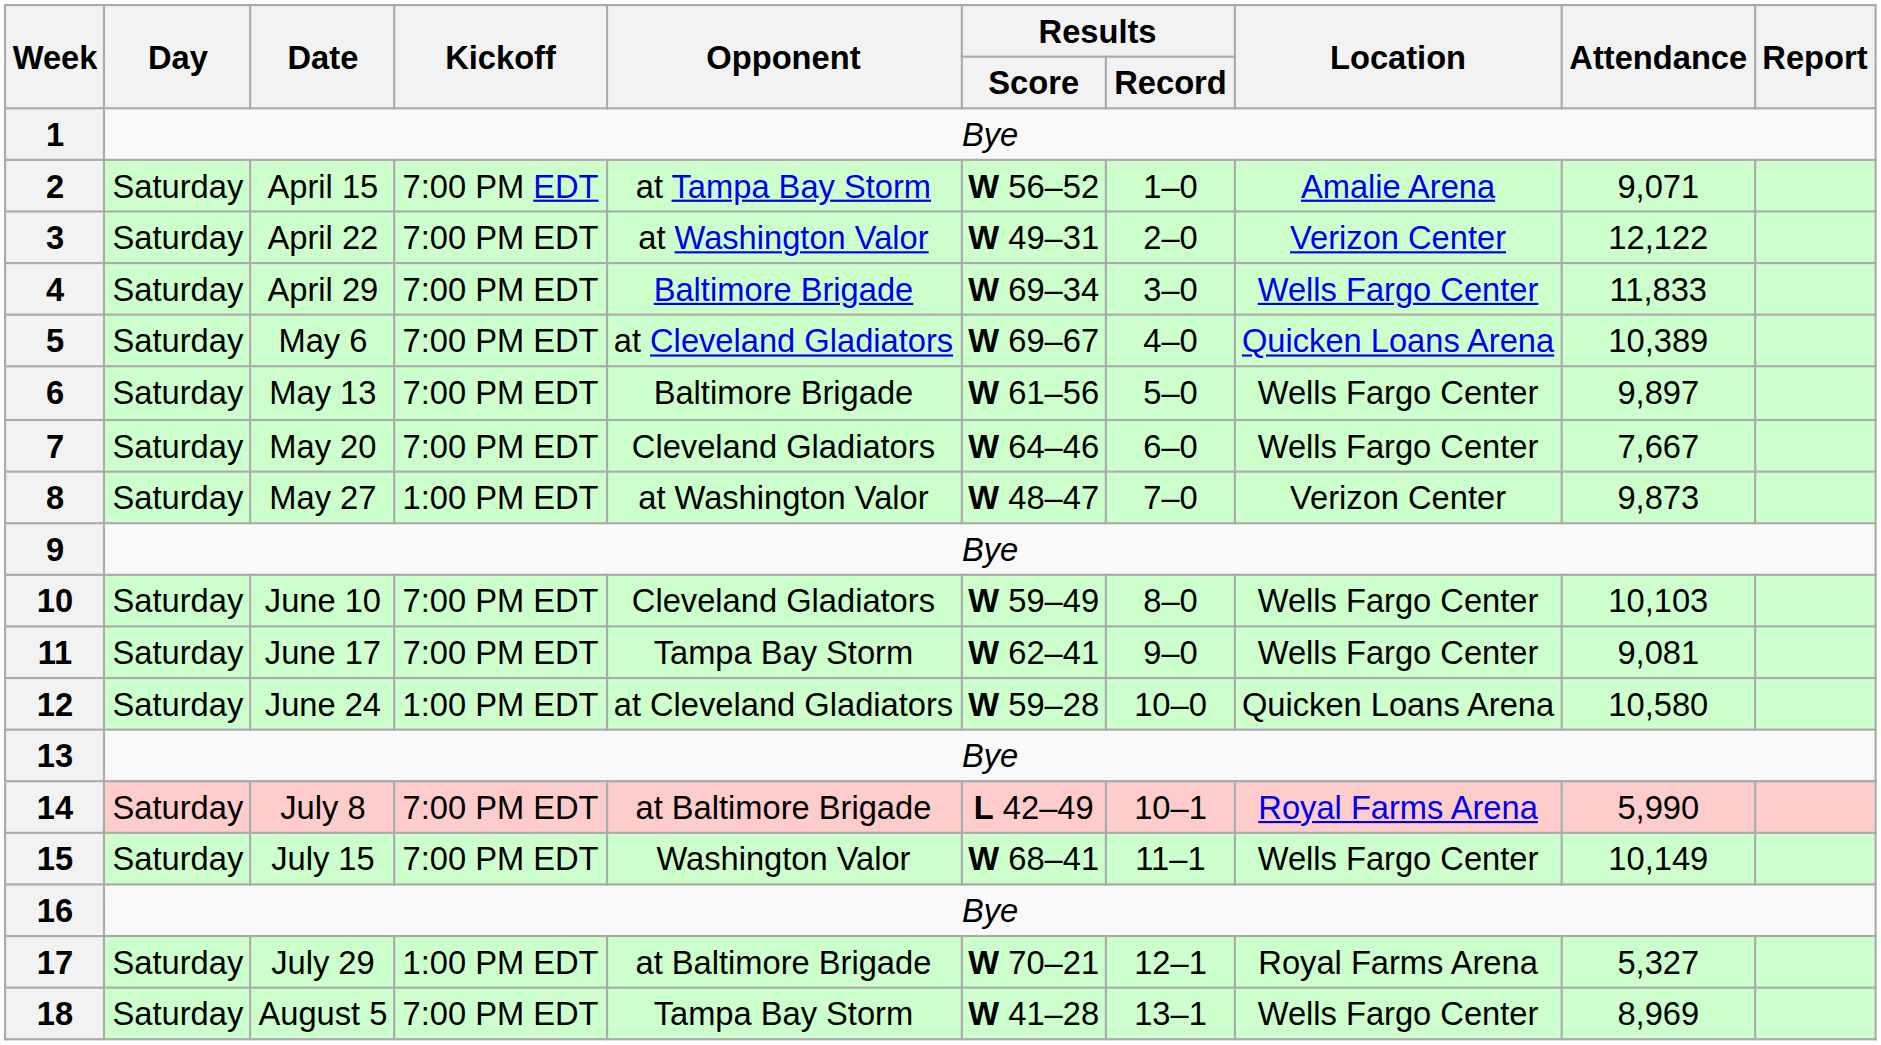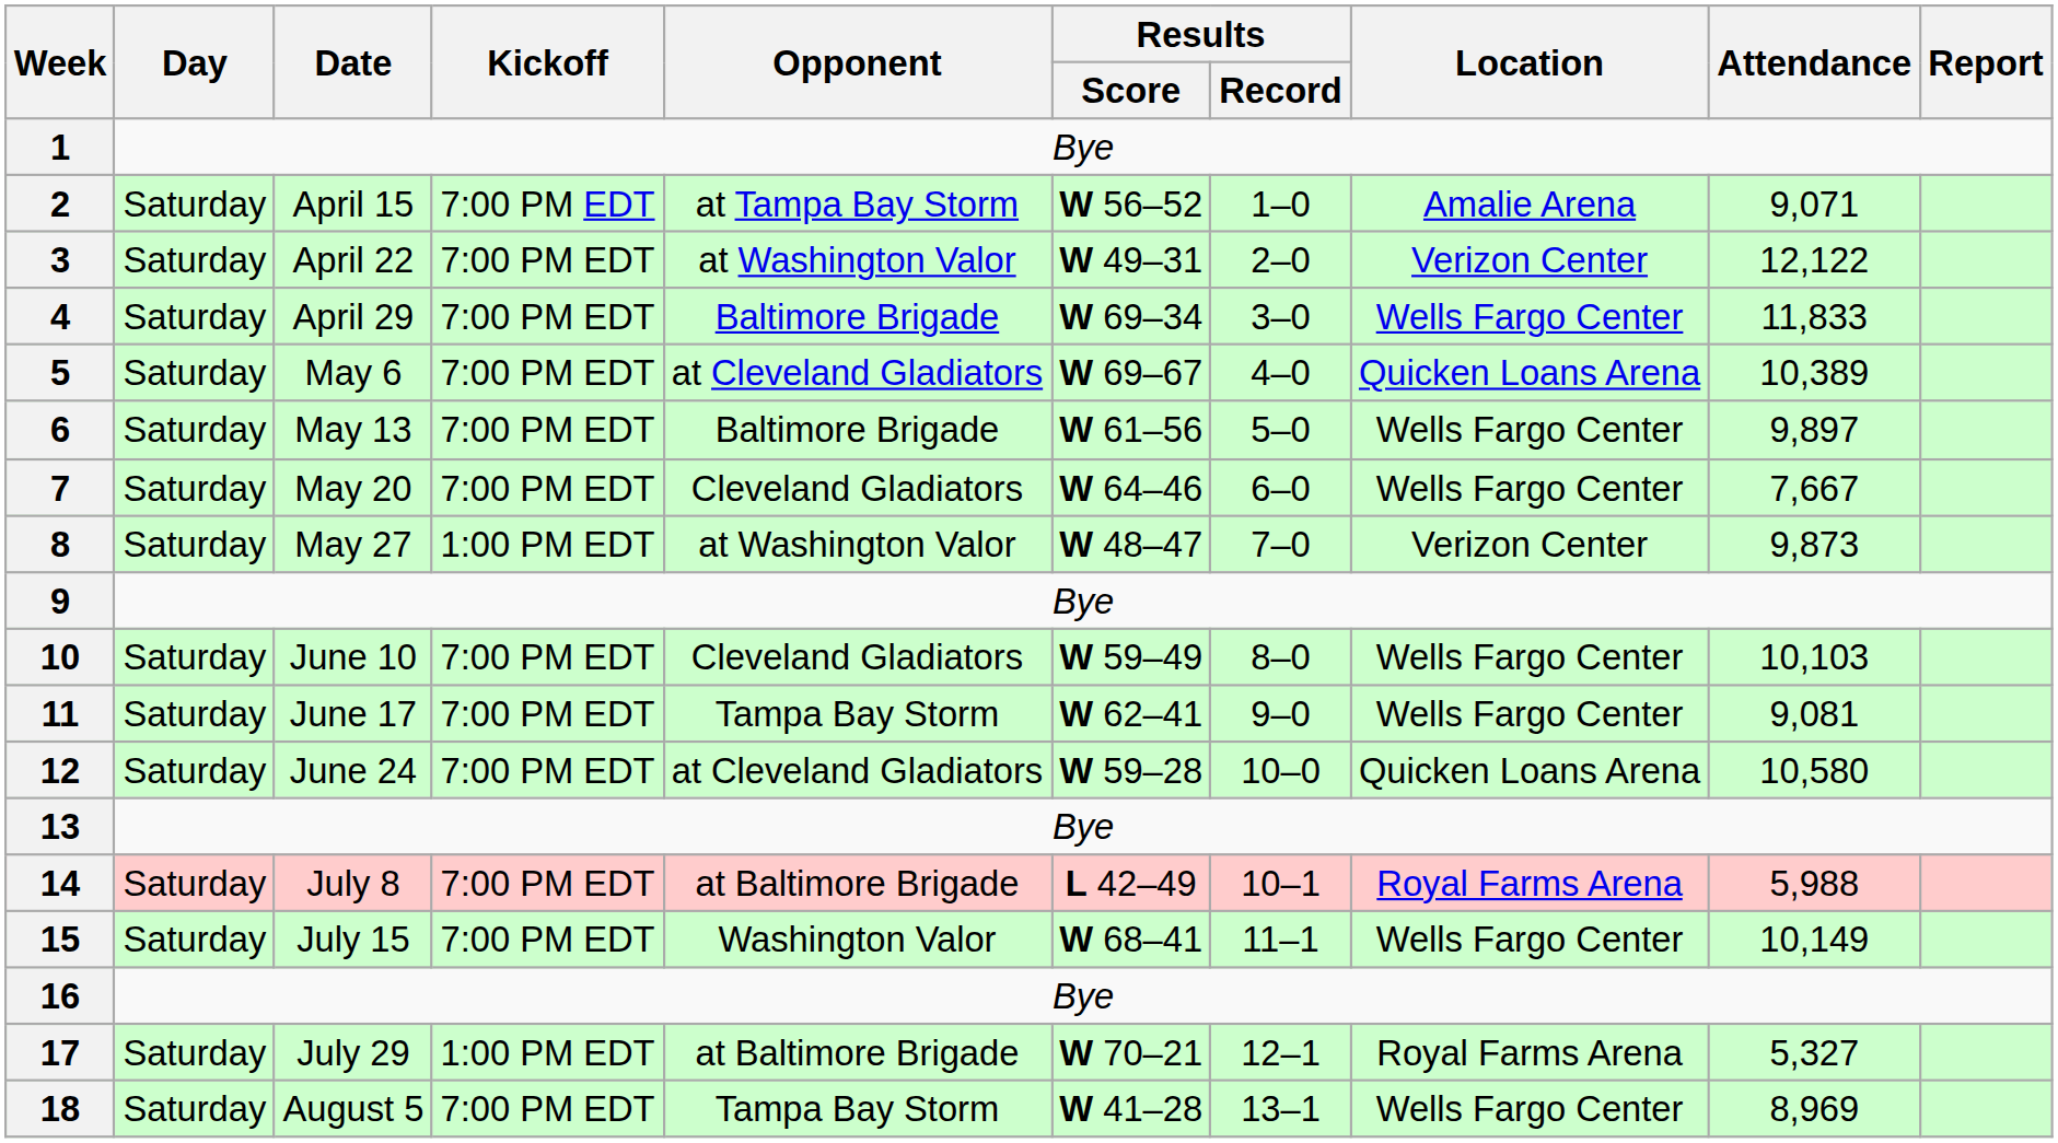 <table class="wikitable" style="font-size: 95%;">
 <tr>
 <th rowspan=2>Week</th>
 <th rowspan=2>Day</th>
 <th rowspan=2>Date</th>
 <th rowspan=2>Kickoff</th>
 <th rowspan=2>Opponent</th>
 <th colspan=2>Results</th>
 <th rowspan=2>Location</th>
 <th rowspan=2>Attendance</th>
 <th rowspan=2>Report</th>
 </tr>
 <tr>
 <th>Score</th>
 <th>Record</th>
 </tr>
 <tr style=>
 <th align="center"><strong>1</strong></th>
 <td colspan=9 align="center" valign="middle"><em>Bye</em></td>
 </tr>
 <tr style=background:#ccffcc>
 <th align="center"><strong>2</strong></th>
 <td align="center">Saturday</td>
 <td align="center">April 15</td>
 <td align="center">7:00 PM <a href='#'>EDT</a></td>
 <td align="center">at <a href='#'>Tampa Bay Storm</a></td>
 <td align="center"><strong>W</strong> 56–52</td>
 <td align="center">1–0</td>
 <td align="center"><a href='#'>Amalie Arena</a></td>
 <td align="center">9,071</td>
 <td align="center"></td>
 </tr>
 <tr style=background:#ccffcc>
 <th align="center"><strong>3</strong></th>
 <td align="center">Saturday</td>
 <td align="center">April 22</td>
 <td align="center">7:00 PM EDT</td>
 <td align="center">at <a href='#'>Washington Valor</a></td>
 <td align="center"><strong>W</strong> 49–31</td>
 <td align="center">2–0</td>
 <td align="center"><a href='#'>Verizon Center</a></td>
 <td align="center">12,122</td>
 <td align="center"></td>
 </tr>
 <tr style=background:#ccffcc>
 <th align="center"><strong>4</strong></th>
 <td align="center">Saturday</td>
 <td align="center">April 29</td>
 <td align="center">7:00 PM EDT</td>
 <td align="center"><a href='#'>Baltimore Brigade</a></td>
 <td align="center"><strong>W</strong> 69–34</td>
 <td align="center">3–0</td>
 <td align="center"><a href='#'>Wells Fargo Center</a></td>
 <td align="center">11,833</td>
 <td align="center"></td>
 </tr>
 <tr style=background:#ccffcc>
 <th align="center"><strong>5</strong></th>
 <td align="center">Saturday</td>
 <td align="center">May 6</td>
 <td align="center">7:00 PM EDT</td>
 <td align="center">at <a href='#'>Cleveland Gladiators</a></td>
 <td align="center"><strong>W</strong> 69–67</td>
 <td align="center">4–0</td>
 <td align="center"><a href='#'>Quicken Loans Arena</a></td>
 <td align="center">10,389</td>
 <td align="center"></td>
 </tr>
 <tr style=background:#ccffcc>
 <th align="center"><strong>6</strong></th>
 <td align="center">Saturday</td>
 <td align="center">May 13</td>
 <td align="center">7:00 PM EDT</td>
 <td align="center">Baltimore Brigade</td>
 <td align="center"><strong>W</strong> 61–56</td>
 <td align="center">5–0</td>
 <td align="center">Wells Fargo Center</td>
 <td align="center">9,897</td>
 <td align="center"></td>
 </tr>
 <tr style=background:#ccffcc>
 <th align="center"><strong>7</strong></th>
 <td align="center">Saturday</td>
 <td align="center">May 20</td>
 <td align="center">7:00 PM EDT</td>
 <td align="center">Cleveland Gladiators</td>
 <td align="center"><strong>W</strong> 64–46</td>
 <td align="center">6–0</td>
 <td align="center">Wells Fargo Center</td>
 <td align="center">7,667</td>
 <td align="center"></td>
 </tr>
 <tr style=background:#ccffcc>
 <th align="center"><strong>8</strong></th>
 <td align="center">Saturday</td>
 <td align="center">May 27</td>
 <td align="center">1:00 PM EDT</td>
 <td align="center">at Washington Valor</td>
 <td align="center"><strong>W</strong> 48–47</td>
 <td align="center">7–0</td>
 <td align="center">Verizon Center</td>
 <td align="center">9,873</td>
 <td align="center"></td>
 </tr>
 <tr style=>
 <th align="center"><strong>9</strong></th>
 <td colspan=9 align="center" valign="middle"><em>Bye</em></td>
 </tr>
 <tr style=background:#ccffcc>
 <th align="center"><strong>10</strong></th>
 <td align="center">Saturday</td>
 <td align="center">June 10</td>
 <td align="center">7:00 PM EDT</td>
 <td align="center">Cleveland Gladiators</td>
 <td align="center"><strong>W</strong> 59–49</td>
 <td align="center">8–0</td>
 <td align="center">Wells Fargo Center</td>
 <td align="center">10,103</td>
 <td align="center"></td>
 </tr>
 <tr style=background:#ccffcc>
 <th align="center"><strong>11</strong></th>
 <td align="center">Saturday</td>
 <td align="center">June 17</td>
 <td align="center">7:00 PM EDT</td>
 <td align="center">Tampa Bay Storm</td>
 <td align="center"><strong>W</strong> 62–41</td>
 <td align="center">9–0</td>
 <td align="center">Wells Fargo Center</td>
 <td align="center">9,081</td>
 <td align="center"></td>
 </tr>
 <tr style=background:#ccffcc>
 <th align="center"><strong>12</strong></th>
 <td align="center">Saturday</td>
 <td align="center">June 24</td>
-<td align="center">1:00 PM EDT</td>
+<td align="center">7:00 PM EDT</td>
 <td align="center">at Cleveland Gladiators</td>
 <td align="center"><strong>W</strong> 59–28</td>
 <td align="center">10–0</td>
 <td align="center">Quicken Loans Arena</td>
 <td align="center">10,580</td>
 <td align="center"></td>
 </tr>
 <tr style=>
 <th align="center"><strong>13</strong></th>
 <td colspan=9 align="center" valign="middle"><em>Bye</em></td>
 </tr>
 <tr style=background:#ffcccc>
 <th align="center"><strong>14</strong></th>
 <td align="center">Saturday</td>
 <td align="center">July 8</td>
 <td align="center">7:00 PM EDT</td>
 <td align="center">at Baltimore Brigade</td>
 <td align="center"><strong>L</strong> 42–49</td>
 <td align="center">10–1</td>
 <td align="center"><a href='#'>Royal Farms Arena</a></td>
-<td align="center">5,990</td>
+<td align="center">5,988</td>
 <td align="center"></td>
 </tr>
 <tr style= background:#ccffcc>
 <th align="center"><strong>15</strong></th>
 <td align="center">Saturday</td>
 <td align="center">July 15</td>
 <td align="center">7:00 PM EDT</td>
 <td align="center">Washington Valor</td>
 <td align="center"><strong>W</strong> 68–41</td>
 <td align="center">11–1</td>
 <td align="center">Wells Fargo Center</td>
 <td align="center">10,149</td>
 <td align="center"></td>
 </tr>
 <tr style=>
 <th align="center"><strong>16</strong></th>
 <td colspan=9 align="center" valign="middle"><em>Bye</em></td>
 </tr>
 <tr style= background:#ccffcc>
 <th align="center"><strong>17</strong></th>
 <td align="center">Saturday</td>
 <td align="center">July 29</td>
 <td align="center">1:00 PM EDT</td>
 <td align="center">at Baltimore Brigade</td>
 <td align="center"><strong>W</strong> 70–21</td>
 <td align="center">12–1</td>
 <td align="center">Royal Farms Arena</td>
 <td align="center">5,327</td>
 <td align="center"></td>
 </tr>
 <tr style= background:#ccffcc>
 <th align="center"><strong>18</strong></th>
 <td align="center">Saturday</td>
 <td align="center">August 5</td>
 <td align="center">7:00 PM EDT</td>
 <td align="center">Tampa Bay Storm</td>
 <td align="center"><strong>W</strong> 41–28</td>
 <td align="center">13–1</td>
 <td align="center">Wells Fargo Center</td>
 <td align="center">8,969</td>
 <td align="center"></td>
 </tr>
 </table>
